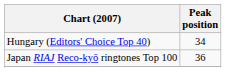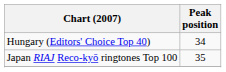 <table class="wikitable sortable">
 <tr>
 <th>Chart (2007)</th>
 <th>Peak<br>position</th>
 </tr>
 <tr>
 <td>Hungary (<a href='#'>Editors' Choice Top 40</a>)</td>
 <td align="center">34</td>
 </tr>
 <tr>
 <td>Japan <em><a href='#'>RIAJ</a></em> <a href='#'>Reco-kyō</a> ringtones Top 100</td>
-<td align="center">36</td>
+<td align="center">35</td>
 </tr>
 <tr>
 </tr>
 <tr>
 </tr>
 <tr>
 </tr>
 <tr>
 </tr>
 </table>
